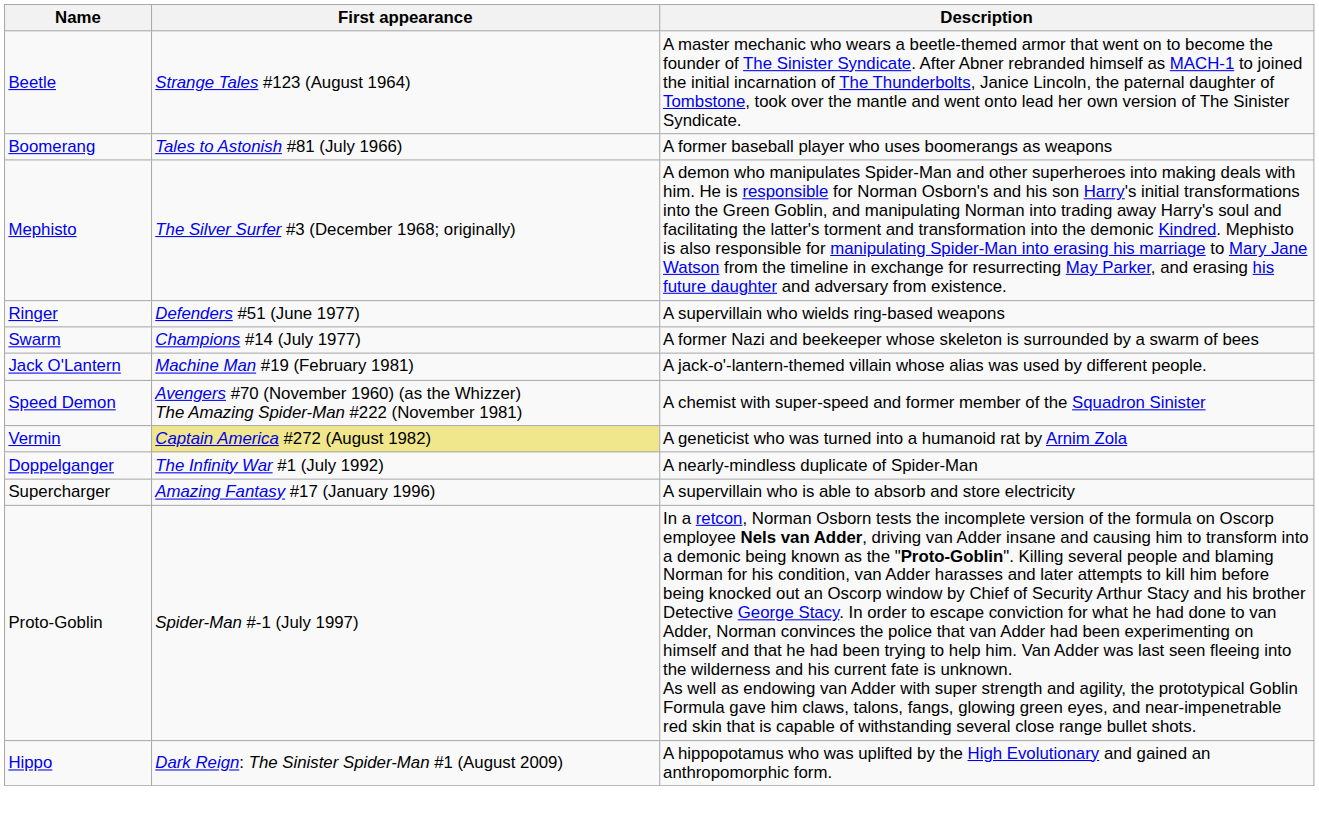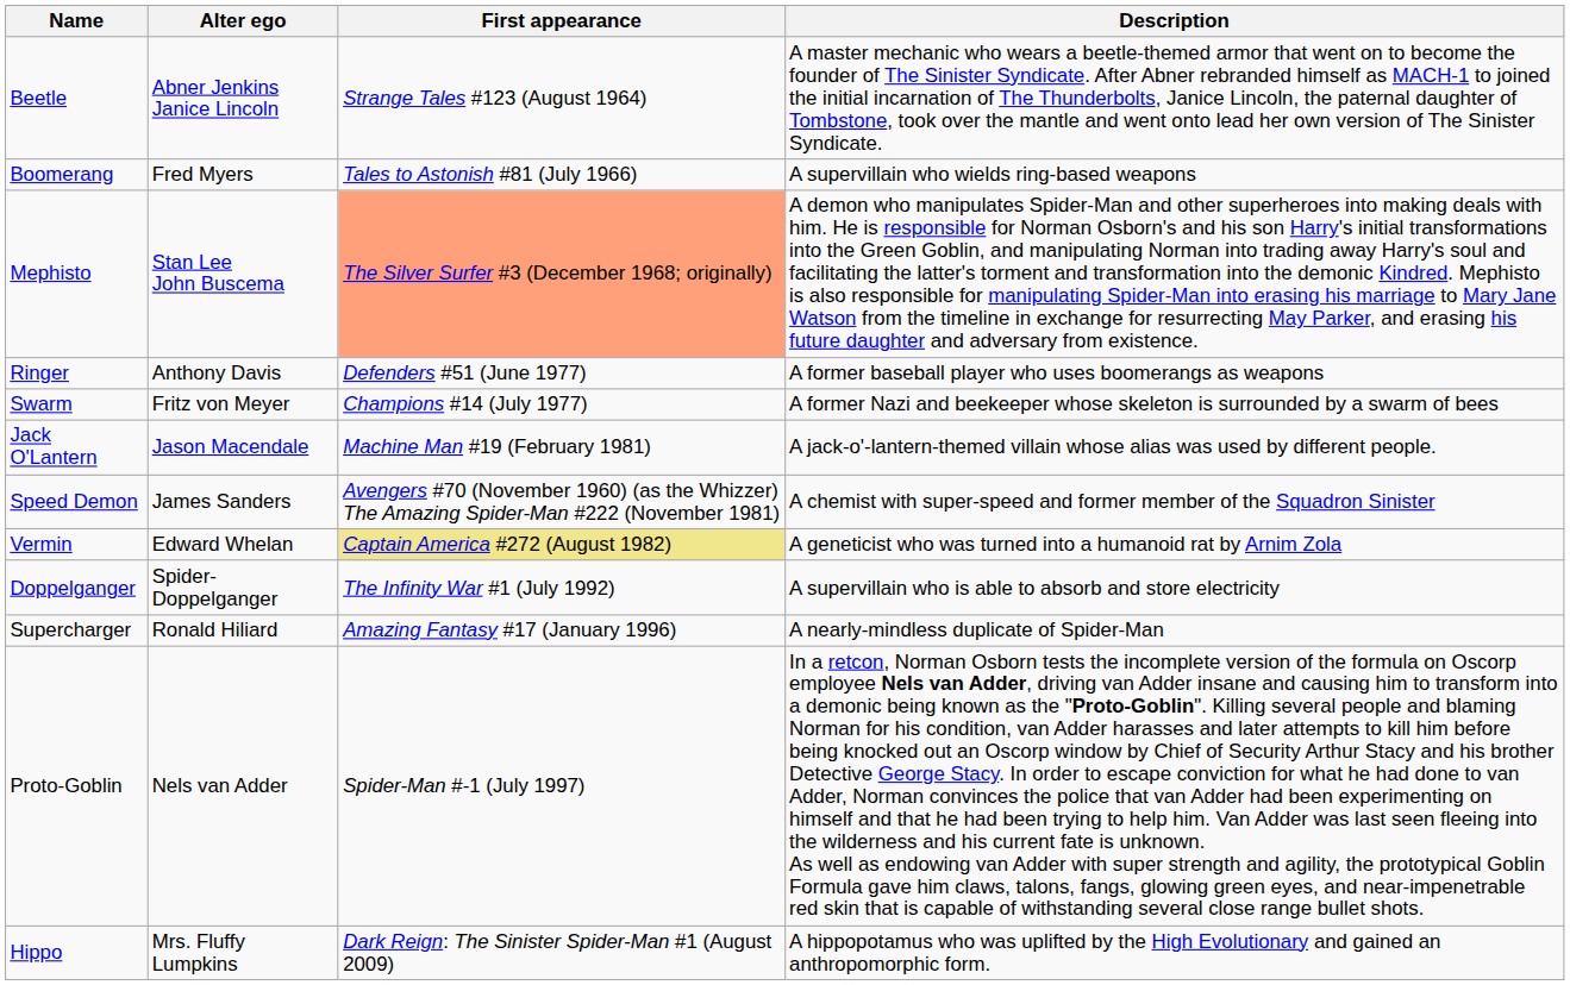 <table class=wikitable>
 <tr>
 <th>Name</th>
+<th>Alter ego</th>
 <th>First appearance</th>
 <th width=50%>Description</th>
 </tr>
 <tr>
 <td><a href='#'>Beetle</a></td>
+<td><a href='#'>Abner Jenkins</a><br><a href='#'>Janice Lincoln</a></td>
 <td><em><a href='#'>Strange Tales</a></em> #123 (August 1964)</td>
 <td>A master mechanic who wears a beetle-themed armor that went on to become the founder of <a href='#'>The Sinister Syndicate</a>. After Abner rebranded himself as <a href='#'>MACH-1</a> to joined the initial incarnation of <a href='#'>The Thunderbolts</a>, Janice Lincoln, the paternal daughter of <a href='#'>Tombstone</a>, took over the mantle and went onto lead her own version of The Sinister Syndicate.</td>
 </tr>
 <tr>
 <td><a href='#'>Boomerang</a></td>
+<td>Fred Myers</td>
 <td><em><a href='#'>Tales to Astonish</a></em> #81 (July 1966)</td>
-<td>A former baseball player who uses boomerangs as weapons</td>
+<td>A supervillain who wields ring-based weapons</td>
 </tr>
 <tr>
 <td><a href='#'>Mephisto</a></td>
-<td><em><a href='#'>The Silver Surfer</a></em> #3 (December 1968; originally)</td>
+<td><a href='#'>Stan Lee</a><br><a href='#'>John Buscema</a></td>
+<td style="background: lightsalmon;"><em><a href='#'>The Silver Surfer</a></em> #3 (December 1968; originally)</td>
 <td>A demon who manipulates Spider-Man and other superheroes into making deals with him. He is <a href='#'>responsible</a> for Norman Osborn's and his son <a href='#'>Harry</a>'s initial transformations into the Green Goblin, and manipulating Norman into trading away Harry's soul and facilitating the latter's torment and transformation into the demonic <a href='#'>Kindred</a>. Mephisto is also responsible for <a href='#'>manipulating Spider-Man into erasing his marriage</a> to <a href='#'>Mary Jane Watson</a> from the timeline in exchange for resurrecting <a href='#'>May Parker</a>, and erasing <a href='#'>his future daughter</a> and adversary from existence.</td>
 </tr>
 <tr>
 <td><a href='#'>Ringer</a></td>
+<td>Anthony Davis</td>
 <td><em><a href='#'>Defenders</a></em> #51 (June 1977)</td>
-<td>A supervillain who wields ring-based weapons</td>
+<td>A former baseball player who uses boomerangs as weapons</td>
 </tr>
 <tr>
 <td><a href='#'>Swarm</a></td>
+<td>Fritz von Meyer</td>
 <td><em><a href='#'>Champions</a></em> #14 (July 1977)</td>
 <td>A former Nazi and beekeeper whose skeleton is surrounded by a swarm of bees</td>
 </tr>
 <tr>
 <td><a href='#'>Jack O'Lantern</a></td>
+<td><a href='#'>Jason Macendale</a></td>
 <td><em><a href='#'>Machine Man</a></em> #19 (February 1981)</td>
 <td>A jack-o'-lantern-themed villain whose alias was used by different people.</td>
 </tr>
 <tr>
 <td><a href='#'>Speed Demon</a></td>
+<td>James Sanders</td>
 <td><em><a href='#'>Avengers</a></em> #70 (November 1960) (as the Whizzer)<br><em>The Amazing Spider-Man</em> #222 (November 1981)</td>
 <td>A chemist with super-speed and former member of the <a href='#'>Squadron Sinister</a></td>
 </tr>
 <tr>
 <td><a href='#'>Vermin</a></td>
+<td>Edward Whelan</td>
 <td style="background: khaki;"><em><a href='#'>Captain America</a></em> #272 (August 1982)</td>
 <td>A geneticist who was turned into a humanoid rat by <a href='#'>Arnim Zola</a></td>
 </tr>
 <tr>
 <td><a href='#'>Doppelganger</a></td>
+<td>Spider-Doppelganger</td>
 <td><em><a href='#'>The Infinity War</a></em> #1 (July 1992)</td>
+<td>A supervillain who is able to absorb and store electricity</td>
+</tr>
+<tr>
+<td>Supercharger</td>
+<td>Ronald Hiliard</td>
+<td><em><a href='#'>Amazing Fantasy</a></em> #17 (January 1996)</td>
 <td>A nearly-mindless duplicate of Spider-Man</td>
 </tr>
 <tr>
-<td>Supercharger</td>
-<td><em><a href='#'>Amazing Fantasy</a></em> #17 (January 1996)</td>
-<td>A supervillain who is able to absorb and store electricity</td>
-</tr>
-<tr>
 <td>Proto-Goblin</td>
+<td>Nels van Adder</td>
 <td><em>Spider-Man</em> #-1 (July 1997)</td>
 <td>In a <a href='#'>retcon</a>, Norman Osborn tests the incomplete version of the formula on Oscorp employee <strong>Nels van Adder</strong>, driving van Adder insane and causing him to transform into a demonic being known as the "<strong>Proto-Goblin</strong>". Killing several people and blaming Norman for his condition, van Adder harasses and later attempts to kill him before being knocked out an Oscorp window by Chief of Security Arthur Stacy and his brother Detective <a href='#'>George Stacy</a>. In order to escape conviction for what he had done to van Adder, Norman convinces the police that van Adder had been experimenting on himself and that he had been trying to help him. Van Adder was last seen fleeing into the wilderness and his current fate is unknown.<br>As well as endowing van Adder with super strength and agility, the prototypical Goblin Formula gave him claws, talons, fangs, glowing green eyes, and near-impenetrable red skin that is capable of withstanding several close range bullet shots.</td>
 </tr>
 <tr>
 <td><a href='#'>Hippo</a></td>
+<td>Mrs. Fluffy Lumpkins</td>
 <td><em><a href='#'>Dark Reign</a></em>: <em>The Sinister Spider-Man</em> #1 (August 2009)</td>
 <td>A hippopotamus who was uplifted by the <a href='#'>High Evolutionary</a> and gained an anthropomorphic form.</td>
 </tr>
 </table>
